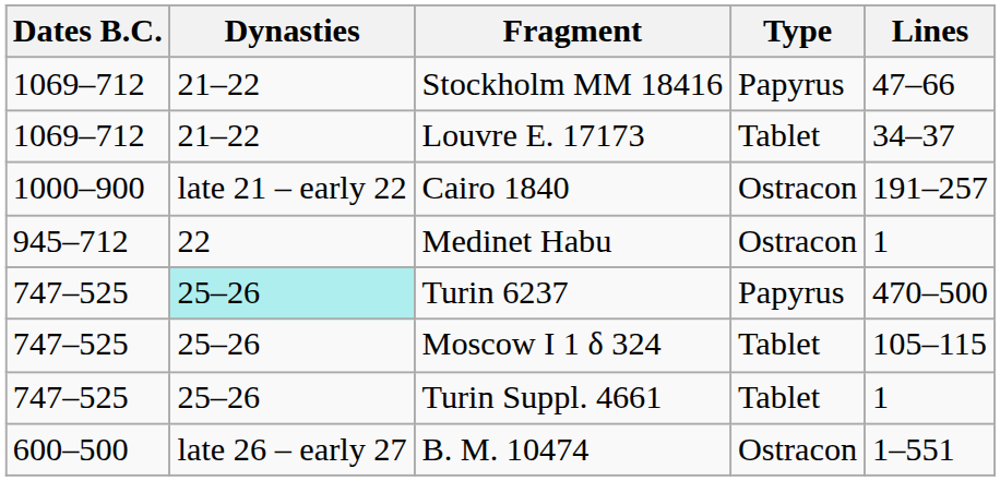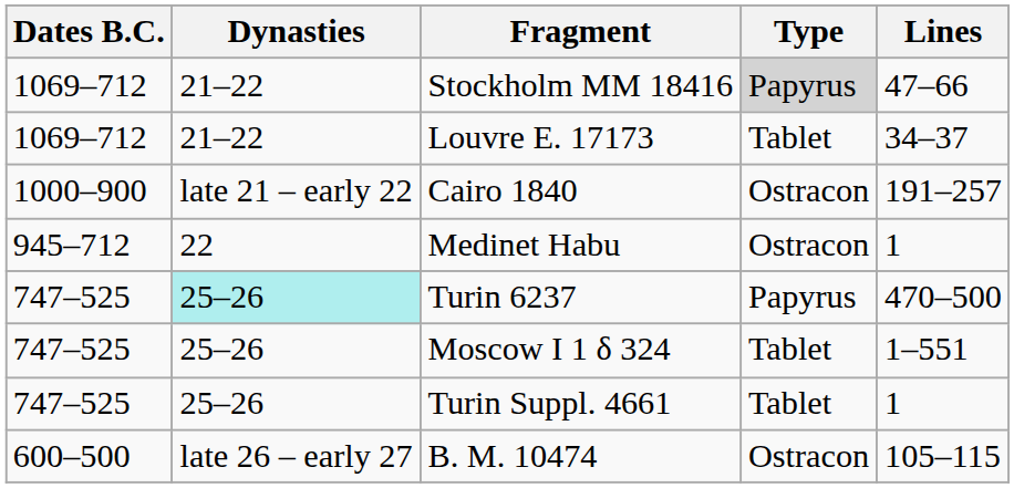 <table class="wikitable" style="margin:auto">
 <tr>
 <th>Dates B.C.</th>
 <th>Dynasties</th>
 <th>Fragment</th>
 <th>Type</th>
 <th>Lines</th>
 </tr>
 <tr>
 <td>1069–712</td>
 <td>21–22</td>
 <td>Stockholm MM 18416</td>
-<td>Papyrus</td>
+<td style="background: lightgrey;">Papyrus</td>
 <td>47–66</td>
 </tr>
 <tr>
 <td>1069–712</td>
 <td>21–22</td>
 <td>Louvre E. 17173</td>
 <td>Tablet</td>
 <td>34–37</td>
 </tr>
 <tr>
 <td>1000–900</td>
 <td>late 21 – early 22</td>
 <td>Cairo 1840</td>
 <td>Ostracon</td>
 <td>191–257</td>
 </tr>
 <tr>
 <td>945–712</td>
 <td>22</td>
 <td>Medinet Habu</td>
 <td>Ostracon</td>
 <td>1</td>
 </tr>
 <tr>
 <td>747–525</td>
 <td style="background: paleturquoise;">25–26</td>
 <td>Turin 6237</td>
 <td>Papyrus</td>
 <td>470–500</td>
 </tr>
 <tr>
 <td>747–525</td>
 <td>25–26</td>
 <td>Moscow I 1 δ 324</td>
 <td>Tablet</td>
-<td>105–115</td>
+<td>1–551</td>
 </tr>
 <tr>
 <td>747–525</td>
 <td>25–26</td>
 <td>Turin Suppl. 4661</td>
 <td>Tablet</td>
 <td>1</td>
 </tr>
 <tr>
 <td>600–500</td>
 <td>late 26 – early 27</td>
 <td>B. M. 10474</td>
 <td>Ostracon</td>
-<td>1–551</td>
+<td>105–115</td>
 </tr>
 </table>
